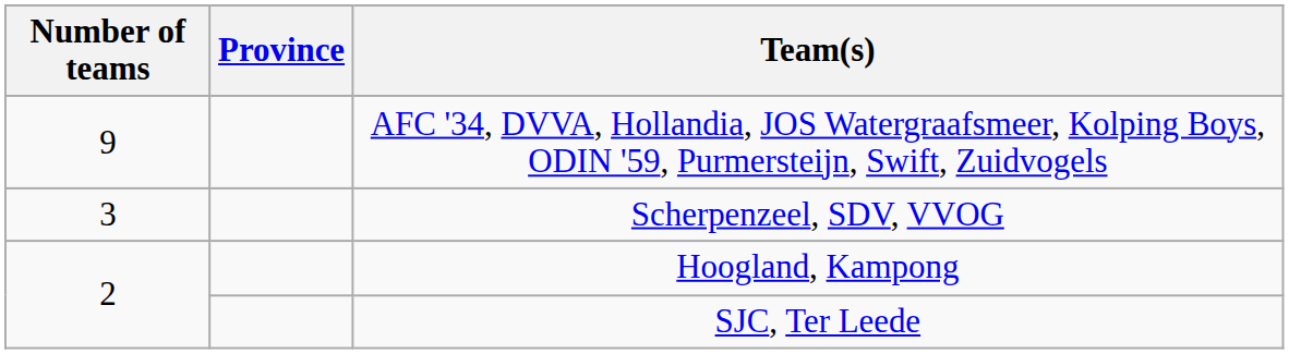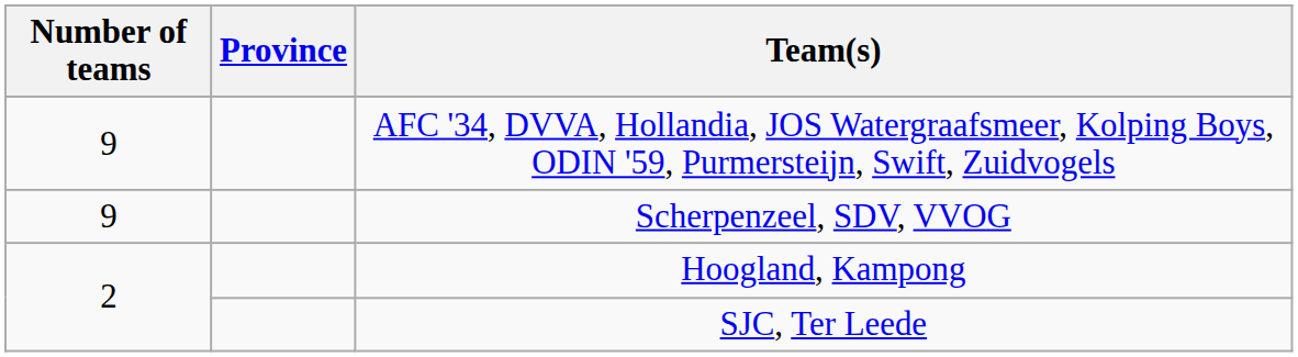 <table class="wikitable" style="text-align:center">
 <tr>
 <th>Number of teams</th>
 <th><a href='#'>Province</a></th>
 <th>Team(s)</th>
 </tr>
 <tr>
 <td>9</td>
 <td align="left"></td>
 <td><a href='#'>AFC '34</a>, <a href='#'>DVVA</a>, <a href='#'>Hollandia</a>, <a href='#'>JOS Watergraafsmeer</a>, <a href='#'>Kolping Boys</a>, <a href='#'>ODIN '59</a>, <a href='#'>Purmersteijn</a>, <a href='#'>Swift</a>, <a href='#'>Zuidvogels</a></td>
 </tr>
 <tr>
-<td>3</td>
+<td>9</td>
 <td align="left"></td>
 <td><a href='#'>Scherpenzeel</a>, <a href='#'>SDV</a>, <a href='#'>VVOG</a></td>
 </tr>
 <tr>
 <td rowspan="2">2</td>
 <td align="left"></td>
 <td><a href='#'>Hoogland</a>, <a href='#'>Kampong</a></td>
 </tr>
 <tr>
 <td align="left"></td>
 <td><a href='#'>SJC</a>, <a href='#'>Ter Leede</a></td>
 </tr>
 </table>
